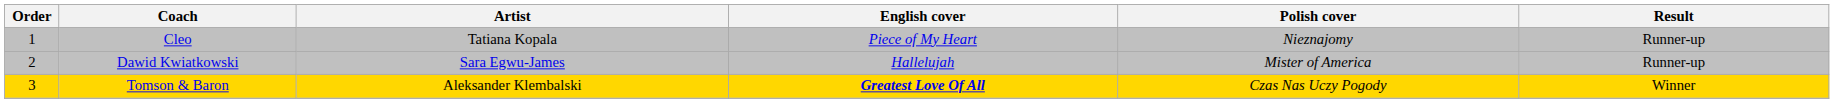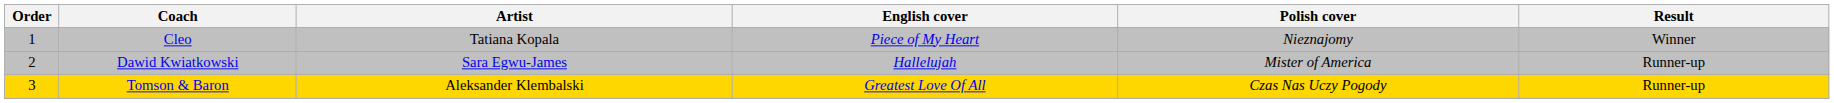 <table class="wikitable" style="text-align:center; width:100%;">
 <tr>
 <th scope="col" style="width:03%;">Order</th>
 <th scope="col" style="width:13%;">Coach</th>
 <th>Artist</th>
 <th>English cover</th>
 <th scope="col" style="width:22%;">Polish cover</th>
 <th scope="col" style="width:17%;">Result</th>
 </tr>
 <tr style="background:silver;">
 <td>1</td>
 <td rowspan="1"><a href='#'>Cleo</a></td>
 <td>Tatiana Kopala</td>
 <td><em><a href='#'>Piece of My Heart</a></em></td>
 <td><em>Nieznajomy</em></td>
-<td>Runner-up</td>
+<td>Winner</td>
 </tr>
 <tr style="background:silver;">
 <td>2</td>
 <td rowspan="1"><a href='#'>Dawid Kwiatkowski</a></td>
 <td><a href='#'>Sara Egwu-James</a></td>
 <td><em><a href='#'>Hallelujah</a></em></td>
 <td><em>Mister of America</em></td>
 <td>Runner-up</td>
 </tr>
 <tr style="background:gold;">
 <td>3</td>
 <td rowspan="1"><a href='#'>Tomson & Baron</a></td>
 <td>Aleksander Klembalski</td>
-<td><strong><em><a href='#'>Greatest Love Of All</a></em></strong></td>
+<td><em><a href='#'>Greatest Love Of All</a></em></td>
 <td><em>Czas Nas Uczy Pogody</em></td>
-<td>Winner</td>
+<td>Runner-up</td>
 </tr>
 <tr>
 </tr>
 </table>
